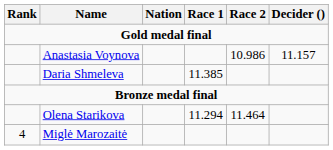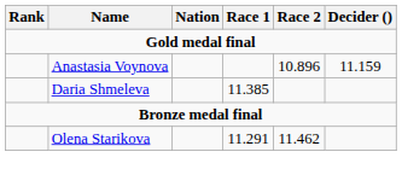 <table class="wikitable" style="text-align:center">
 <tr>
 <th>Rank</th>
 <th>Name</th>
 <th>Nation</th>
 <th>Race 1</th>
 <th>Race 2</th>
 <th>Decider ()</th>
 </tr>
 <tr>
 <td colspan=6><strong>Gold medal final</strong></td>
 </tr>
 <tr>
 <td></td>
 <td align=left><a href='#'>Anastasia Voynova</a></td>
 <td align=left></td>
 <td></td>
-<td>10.986</td>
-<td>11.157</td>
+<td>10.896</td>
+<td>11.159</td>
 </tr>
 <tr>
 <td></td>
 <td align=left><a href='#'>Daria Shmeleva</a></td>
 <td align=left></td>
 <td>11.385</td>
 <td></td>
 <td></td>
 </tr>
 <tr>
 <td colspan=6><strong>Bronze medal final</strong></td>
 </tr>
 <tr>
 <td></td>
 <td align=left><a href='#'>Olena Starikova</a></td>
 <td align=left></td>
-<td>11.294</td>
-<td>11.464</td>
-<td></td>
-</tr>
-<tr>
-<td>4</td>
-<td align=left><a href='#'>Miglė Marozaitė</a></td>
-<td align=left></td>
-<td></td>
-<td></td>
+<td>11.291</td>
+<td>11.462</td>
 <td></td>
 </tr>
 </table>
